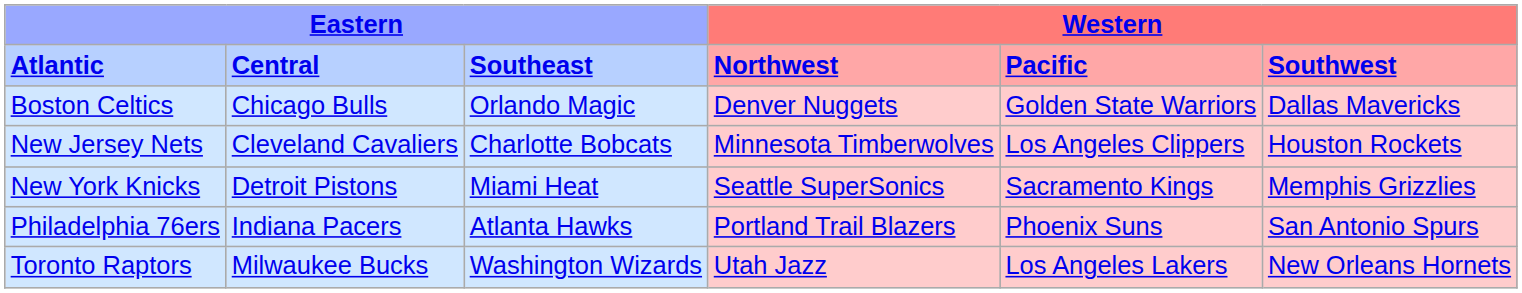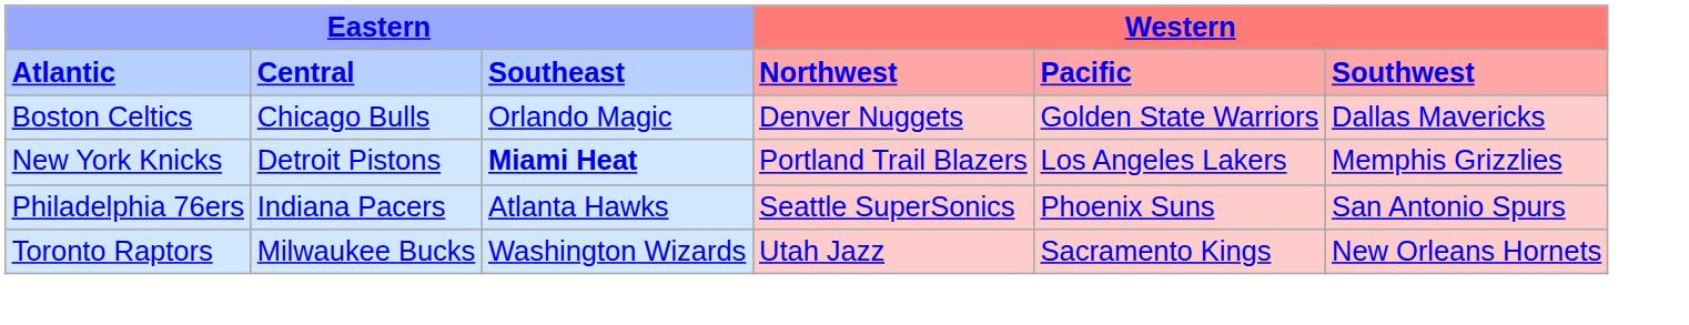 <table class="wikitable">
 <tr>
 <th colspan="3" style="background-color: #99A8FF;"><a href='#'>Eastern</a></th>
 <th colspan="3" style="background-color: #FF7B77;"><a href='#'>Western</a></th>
 </tr>
 <tr>
 <td style="background-color: #B7D0FF;"><strong><a href='#'>Atlantic</a></strong></td>
 <td style="background-color: #B7D0FF;"><strong><a href='#'>Central</a></strong></td>
 <td style="background-color: #B7D0FF;"><strong><a href='#'>Southeast</a></strong></td>
 <td style="background-color: #FFA7A7;"><strong><a href='#'>Northwest</a></strong></td>
 <td style="background-color: #FFA7A7;"><strong><a href='#'>Pacific</a></strong></td>
 <td style="background-color: #FFA7A7;"><strong><a href='#'>Southwest</a></strong></td>
 </tr>
 <tr>
 <td style="background-color: #D0E7FF;"><a href='#'>Boston Celtics</a></td>
 <td style="background-color: #D0E7FF;"><a href='#'>Chicago Bulls</a></td>
 <td style="background-color: #D0E7FF;"><a href='#'>Orlando Magic</a></td>
 <td style="background-color: #FFCCCC;"><a href='#'>Denver Nuggets</a></td>
 <td style="background-color: #FFCCCC;"><a href='#'>Golden State Warriors</a></td>
 <td style="background-color: #FFCCCC;"><a href='#'>Dallas Mavericks</a></td>
 </tr>
 <tr>
-<td style="background-color: #D0E7FF;"><a href='#'>New Jersey Nets</a></td>
-<td style="background-color: #D0E7FF;"><a href='#'>Cleveland Cavaliers</a></td>
-<td style="background-color: #D0E7FF;"><a href='#'>Charlotte Bobcats</a></td>
-<td style="background-color: #FFCCCC;"><a href='#'>Minnesota Timberwolves</a></td>
-<td style="background-color: #FFCCCC;"><a href='#'>Los Angeles Clippers</a></td>
-<td style="background-color: #FFCCCC;"><a href='#'>Houston Rockets</a></td>
-</tr>
-<tr>
 <td style="background-color: #D0E7FF;"><a href='#'>New York Knicks</a></td>
 <td style="background-color: #D0E7FF;"><a href='#'>Detroit Pistons</a></td>
-<td style="background-color: #D0E7FF;"><a href='#'>Miami Heat</a></td>
-<td style="background-color: #FFCCCC;"><a href='#'>Seattle SuperSonics</a></td>
-<td style="background-color: #FFCCCC;"><a href='#'>Sacramento Kings</a></td>
+<td style="background-color: #D0E7FF;"><strong><a href='#'>Miami Heat</a></strong></td>
+<td style="background-color: #FFCCCC;"><a href='#'>Portland Trail Blazers</a></td>
+<td style="background-color: #FFCCCC;"><a href='#'>Los Angeles Lakers</a></td>
 <td style="background-color: #FFCCCC;"><a href='#'>Memphis Grizzlies</a></td>
 </tr>
 <tr>
 <td style="background-color: #D0E7FF;"><a href='#'>Philadelphia 76ers</a></td>
 <td style="background-color: #D0E7FF;"><a href='#'>Indiana Pacers</a></td>
 <td style="background-color: #D0E7FF;"><a href='#'>Atlanta Hawks</a></td>
-<td style="background-color: #FFCCCC;"><a href='#'>Portland Trail Blazers</a></td>
+<td style="background-color: #FFCCCC;"><a href='#'>Seattle SuperSonics</a></td>
 <td style="background-color: #FFCCCC;"><a href='#'>Phoenix Suns</a></td>
 <td style="background-color: #FFCCCC;"><a href='#'>San Antonio Spurs</a></td>
 </tr>
 <tr>
 <td style="background-color: #D0E7FF;"><a href='#'>Toronto Raptors</a></td>
 <td style="background-color: #D0E7FF;"><a href='#'>Milwaukee Bucks</a></td>
 <td style="background-color: #D0E7FF;"><a href='#'>Washington Wizards</a></td>
 <td style="background-color: #FFCCCC;"><a href='#'>Utah Jazz</a></td>
-<td style="background-color: #FFCCCC;"><a href='#'>Los Angeles Lakers</a></td>
+<td style="background-color: #FFCCCC;"><a href='#'>Sacramento Kings</a></td>
 <td style="background-color: #FFCCCC;"><a href='#'>New Orleans Hornets</a></td>
 </tr>
 </table>
